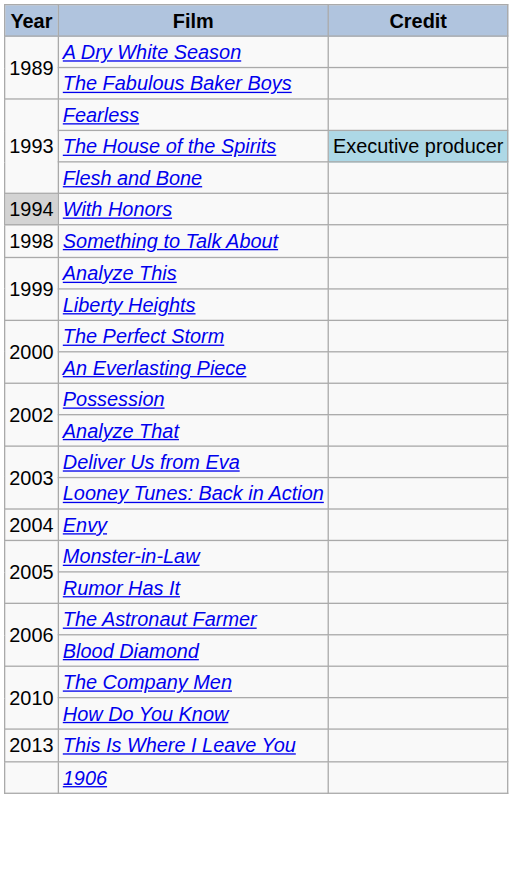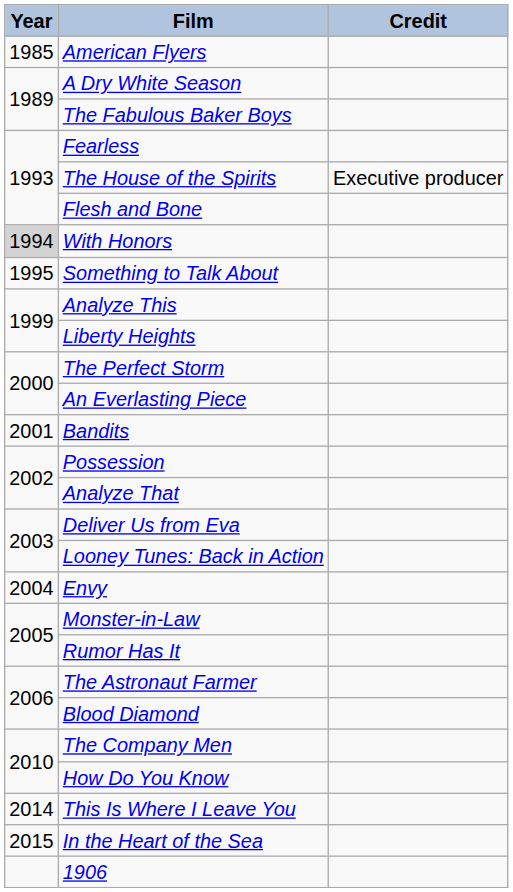 <table class="wikitable" style="font-size:95%;">
 <tr align="center">
 <th style="background:#B0C4DE;">Year</th>
 <th style="background:#B0C4DE;">Film</th>
 <th style="background:#B0C4DE;">Credit</th>
+</tr>
+<tr>
+<td>1985</td>
+<td><em><a href='#'>American Flyers</a></em></td>
+<td></td>
 </tr>
 <tr>
 <td rowspan=2>1989</td>
 <td><em><a href='#'>A Dry White Season</a></em></td>
 <td></td>
 </tr>
 <tr>
 <td><em><a href='#'>The Fabulous Baker Boys</a></em></td>
 <td></td>
 </tr>
 <tr>
 <td rowspan=3>1993</td>
 <td><em><a href='#'>Fearless</a></em></td>
 <td></td>
 </tr>
 <tr>
 <td><em><a href='#'>The House of the Spirits</a></em></td>
-<td style="background: lightblue;">Executive producer</td>
+<td>Executive producer</td>
 </tr>
 <tr>
 <td><em><a href='#'>Flesh and Bone</a></em></td>
 <td></td>
 </tr>
 <tr>
 <td style="background: lightgrey;">1994</td>
 <td><em><a href='#'>With Honors</a></em></td>
 <td></td>
 </tr>
 <tr>
-<td>1998</td>
+<td>1995</td>
 <td><em><a href='#'>Something to Talk About</a></em></td>
 <td></td>
 </tr>
 <tr>
 <td rowspan=2>1999</td>
 <td><em><a href='#'>Analyze This</a></em></td>
 <td></td>
 </tr>
 <tr>
 <td><em><a href='#'>Liberty Heights</a></em></td>
 <td></td>
 </tr>
 <tr>
 <td rowspan=2>2000</td>
 <td><em><a href='#'>The Perfect Storm</a></em></td>
 <td></td>
 </tr>
 <tr>
 <td><em><a href='#'>An Everlasting Piece</a></em></td>
+<td></td>
+</tr>
+<tr>
+<td>2001</td>
+<td><em><a href='#'>Bandits</a></em></td>
 <td></td>
 </tr>
 <tr>
 <td rowspan=2>2002</td>
 <td><em><a href='#'>Possession</a></em></td>
 <td></td>
 </tr>
 <tr>
 <td><em><a href='#'>Analyze That</a></em></td>
 <td></td>
 </tr>
 <tr>
 <td rowspan=2>2003</td>
 <td><em><a href='#'>Deliver Us from Eva</a></em></td>
 <td></td>
 </tr>
 <tr>
 <td><em><a href='#'>Looney Tunes: Back in Action</a></em></td>
 <td></td>
 </tr>
 <tr>
 <td>2004</td>
 <td><em><a href='#'>Envy</a></em></td>
 <td></td>
 </tr>
 <tr>
 <td rowspan=2>2005</td>
 <td><em><a href='#'>Monster-in-Law</a></em></td>
 <td></td>
 </tr>
 <tr>
 <td><em><a href='#'>Rumor Has It</a></em></td>
 <td></td>
 </tr>
 <tr>
 <td rowspan=2>2006</td>
 <td><em><a href='#'>The Astronaut Farmer</a></em></td>
 <td></td>
 </tr>
 <tr>
 <td><em><a href='#'>Blood Diamond</a></em></td>
 <td></td>
 </tr>
 <tr>
 <td rowspan=2>2010</td>
 <td><em><a href='#'>The Company Men</a></em></td>
 <td></td>
 </tr>
 <tr>
 <td><em><a href='#'>How Do You Know</a></em></td>
 <td></td>
 </tr>
 <tr>
-<td>2013</td>
+<td>2014</td>
 <td><em><a href='#'>This Is Where I Leave You</a></em></td>
+<td></td>
+</tr>
+<tr>
+<td>2015</td>
+<td><em><a href='#'>In the Heart of the Sea</a></em></td>
 <td></td>
 </tr>
 <tr>
 <td></td>
 <td><em><a href='#'>1906</a></em></td>
 <td></td>
 </tr>
 </table>
